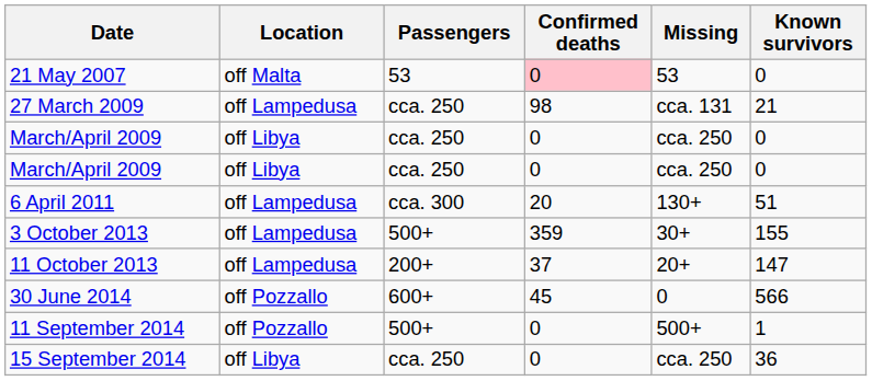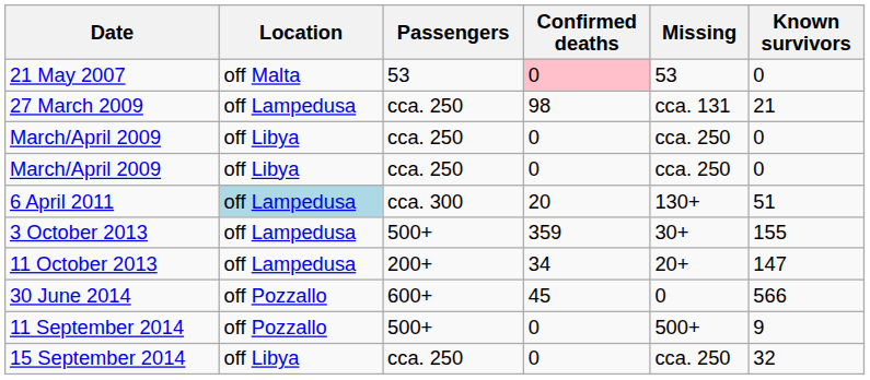 <table class="wikitable" width=70% style="font-size: 90%;">
 <tr>
 <th>Date</th>
 <th>Location</th>
 <th>Passengers</th>
 <th>Confirmed <br>deaths</th>
 <th>Missing</th>
 <th>Known <br>survivors</th>
 </tr>
 <tr>
 <td><a href='#'>21 May 2007</a></td>
 <td>off <a href='#'>Malta</a></td>
 <td>53</td>
 <td style="background: pink;">0</td>
 <td>53</td>
 <td>0</td>
 </tr>
 <tr>
 <td><a href='#'>27 March 2009</a></td>
 <td>off <a href='#'>Lampedusa</a></td>
 <td>cca. 250</td>
 <td>98</td>
 <td>cca. 131</td>
 <td>21</td>
 </tr>
 <tr>
 <td><a href='#'>March/April 2009</a></td>
 <td>off <a href='#'>Libya</a></td>
 <td>cca. 250</td>
 <td>0</td>
 <td>cca. 250</td>
 <td>0</td>
 </tr>
 <tr>
 <td><a href='#'>March/April 2009</a></td>
 <td>off <a href='#'>Libya</a></td>
 <td>cca. 250</td>
 <td>0</td>
 <td>cca. 250</td>
 <td>0</td>
 </tr>
 <tr>
 <td><a href='#'>6 April 2011</a></td>
-<td>off <a href='#'>Lampedusa</a></td>
+<td style="background: lightblue;">off <a href='#'>Lampedusa</a></td>
 <td>cca. 300</td>
 <td>20</td>
 <td>130+</td>
 <td>51</td>
 </tr>
 <tr>
 <td><a href='#'>3 October 2013</a></td>
 <td>off <a href='#'>Lampedusa</a></td>
 <td>500+</td>
 <td>359</td>
 <td>30+</td>
 <td>155</td>
 </tr>
 <tr>
 <td><a href='#'>11 October 2013</a></td>
 <td>off <a href='#'>Lampedusa</a></td>
 <td>200+</td>
-<td>37</td>
+<td>34</td>
 <td>20+</td>
 <td>147</td>
 </tr>
 <tr>
 <td><a href='#'>30 June 2014</a></td>
 <td>off <a href='#'>Pozzallo</a></td>
 <td>600+</td>
 <td>45</td>
 <td>0</td>
 <td>566</td>
 </tr>
 <tr>
 <td><a href='#'>11 September 2014</a></td>
 <td>off <a href='#'>Pozzallo</a></td>
 <td>500+</td>
 <td>0</td>
 <td>500+</td>
-<td>1</td>
+<td>9</td>
 </tr>
 <tr>
 <td><a href='#'>15 September 2014</a></td>
 <td>off <a href='#'>Libya</a></td>
 <td>cca. 250</td>
 <td>0</td>
 <td>cca. 250</td>
-<td>36</td>
+<td>32</td>
 </tr>
 </table>
